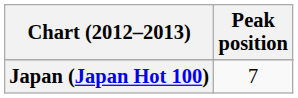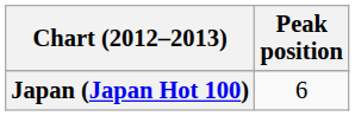 <table class="wikitable sortable plainrowheaders" style="text-align:center">
 <tr>
 <th scope="col">Chart (2012–2013)</th>
 <th scope="col">Peak<br>position</th>
 </tr>
 <tr>
 </tr>
 <tr>
 </tr>
 <tr>
 <th scope="row">Japan (<a href='#'>Japan Hot 100</a>)</th>
-<td>7</td>
+<td>6</td>
 </tr>
 </table>
